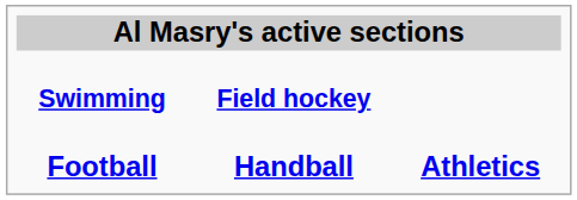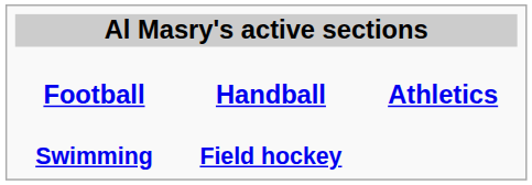 <table class="infobox" style="width: 20em; font-size: 95%em;">
 <tr style="background:#ccc; text-align:center;">
 <th colspan="3">Al Masry's active sections</th>
+</tr>
+<tr style="text-align: center">
+<td><br><strong><a href='#'>Football</a></strong></td>
+<td><br><strong><a href='#'>Handball</a></strong></td>
+<td><br><strong><a href='#'>Athletics</a></strong></td>
 </tr>
 <tr style="font-size: 90%; text-align: center">
 <td><br><strong><a href='#'>Swimming</a></strong></td>
 <td><br><strong><a href='#'>Field hockey</a></strong></td>
 <td></td>
 </tr>
-<tr style="text-align: center">
-<td><br><strong><a href='#'>Football</a></strong></td>
-<td><br><strong><a href='#'>Handball</a></strong></td>
-<td><br><strong><a href='#'>Athletics</a></strong></td>
-</tr>
 </table>
